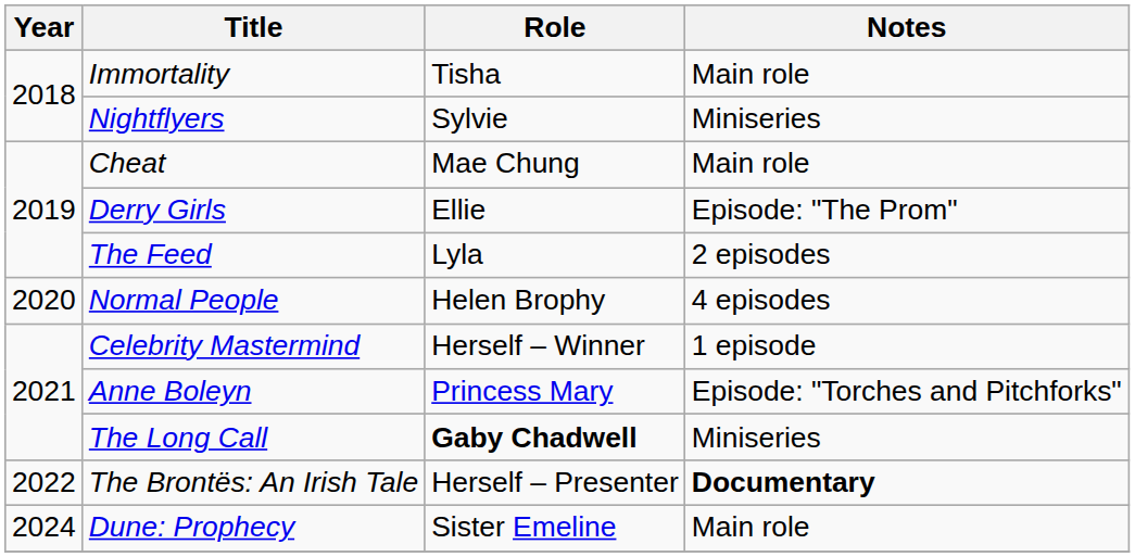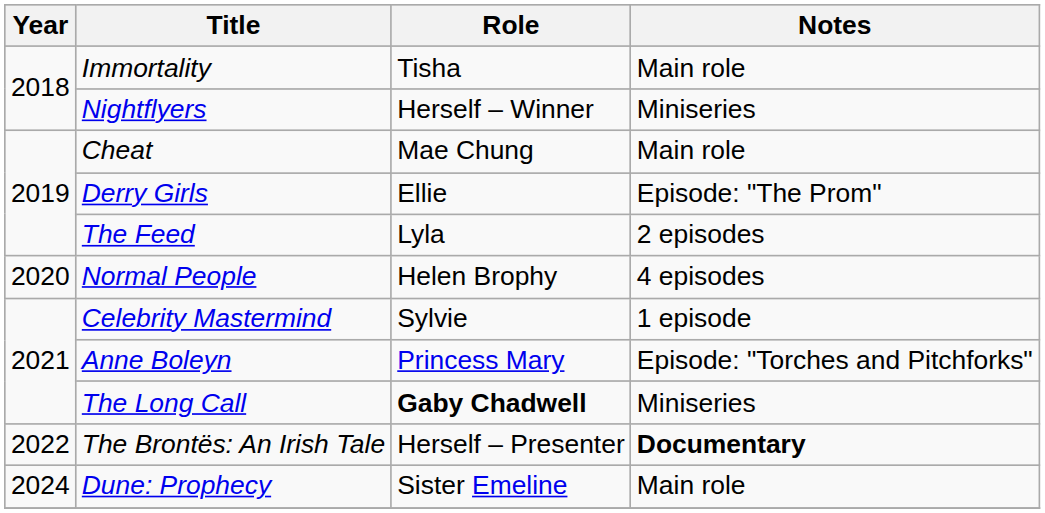 <table class="wikitable sortable">
 <tr>
 <th>Year</th>
 <th>Title</th>
 <th>Role</th>
 <th class="unsortable">Notes</th>
 </tr>
 <tr>
 <td rowspan="2">2018</td>
 <td><em>Immortality</em></td>
 <td>Tisha</td>
 <td>Main role</td>
 </tr>
 <tr>
 <td><em><a href='#'>Nightflyers</a></em></td>
-<td>Sylvie</td>
+<td>Herself – Winner</td>
 <td>Miniseries</td>
 </tr>
 <tr>
 <td rowspan="3">2019</td>
 <td><em>Cheat</em></td>
 <td>Mae Chung</td>
 <td>Main role</td>
 </tr>
 <tr>
 <td><em><a href='#'>Derry Girls</a></em></td>
 <td>Ellie</td>
 <td>Episode: "The Prom"</td>
 </tr>
 <tr>
 <td><em><a href='#'>The Feed</a></em></td>
 <td>Lyla</td>
 <td>2 episodes</td>
 </tr>
 <tr>
 <td>2020</td>
 <td><em><a href='#'>Normal People</a></em></td>
 <td>Helen Brophy</td>
 <td>4 episodes</td>
 </tr>
 <tr>
 <td rowspan="3">2021</td>
 <td><em><a href='#'>Celebrity Mastermind</a></em></td>
-<td>Herself – Winner</td>
+<td>Sylvie</td>
 <td>1 episode</td>
 </tr>
 <tr>
 <td><em><a href='#'>Anne Boleyn</a></em></td>
 <td><a href='#'>Princess Mary</a></td>
 <td>Episode: "Torches and Pitchforks"</td>
 </tr>
 <tr>
 <td><em><a href='#'>The Long Call</a></em></td>
 <td><strong>Gaby Chadwell</strong></td>
 <td>Miniseries</td>
 </tr>
 <tr>
 <td>2022</td>
 <td><em>The Brontës: An Irish Tale</em></td>
 <td>Herself – Presenter</td>
 <td><strong>Documentary</strong></td>
 </tr>
 <tr>
 <td>2024</td>
 <td><em><a href='#'>Dune: Prophecy</a></em></td>
 <td>Sister <a href='#'>Emeline</a></td>
 <td>Main role</td>
 </tr>
 <tr>
 </tr>
 </table>
